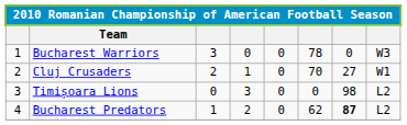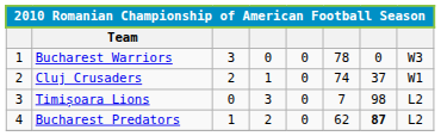 <table class="wikitable" style="font-size: 95%;">
 <tr>
 <th colspan="10" style="background-color: #0090C5; color:white; border:2px solid #8CC540;" align="center" valign="middle">2010 Romanian Championship of American Football Season</th>
 </tr>
 <tr>
 <th width="20"></th>
 <th width="170">Team</th>
 <th width="30"></th>
 <th width="30"></th>
 <th width="30"></th>
 <th width="30"></th>
 <th width="30"></th>
 <th width="30"></th>
 </tr>
 <tr>
 <td align="center">1</td>
 <td><a href='#'>Bucharest Warriors</a></td>
 <td align="center">3</td>
 <td align="center">0</td>
 <td align="center">0</td>
 <td align="center">78</td>
 <td align="center">0</td>
 <td align="center">W3</td>
 </tr>
 <tr>
 <td align="center">2</td>
 <td><a href='#'>Cluj Crusaders</a></td>
 <td align="center">2</td>
 <td align="center">1</td>
 <td align="center">0</td>
-<td align="center">70</td>
-<td align="center">27</td>
+<td align="center">74</td>
+<td align="center">37</td>
 <td align="center">W1</td>
 </tr>
 <tr>
 <td align="center">3</td>
 <td><a href='#'>Timișoara Lions</a></td>
 <td align="center">0</td>
 <td align="center">3</td>
 <td align="center">0</td>
-<td align="center">0</td>
+<td align="center">7</td>
 <td align="center">98</td>
 <td align="center">L2</td>
 </tr>
 <tr>
 <td align="center">4</td>
 <td><a href='#'>Bucharest Predators</a></td>
 <td align="center">1</td>
 <td align="center">2</td>
 <td align="center">0</td>
 <td align="center">62</td>
 <td align="center"><strong>87</strong></td>
 <td align="center">L2</td>
 </tr>
 <tr>
 </tr>
 </table>
